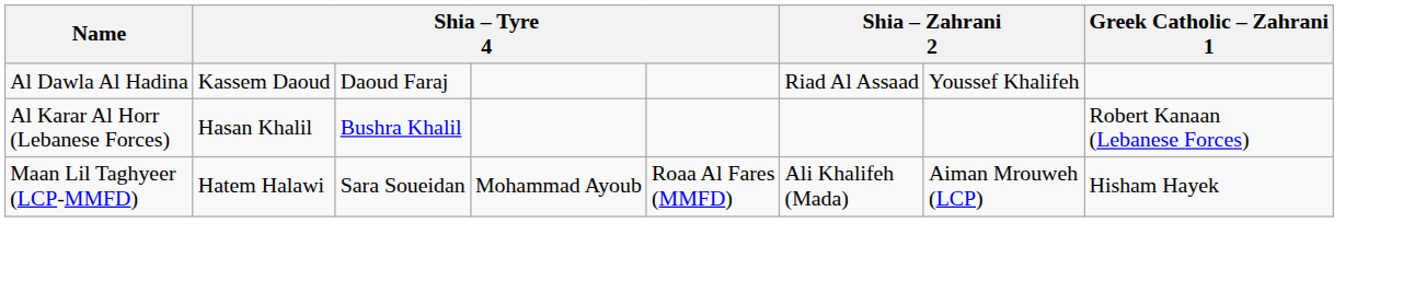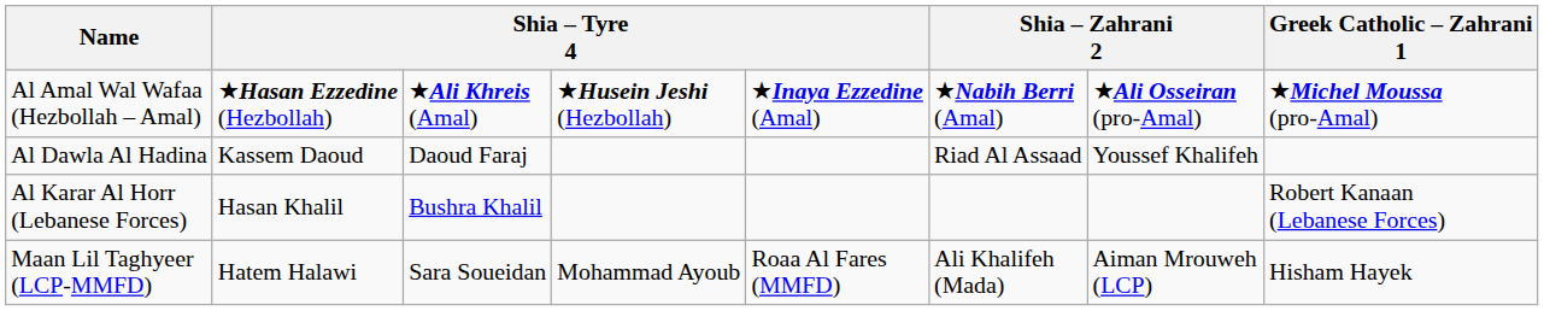 <table class="wikitable">
 <tr>
 <th>Name</th>
 <th colspan="4">Shia – Tyre<br>4</th>
 <th colspan="2">Shia – Zahrani<br>2</th>
 <th>Greek Catholic – Zahrani<br>1</th>
+</tr>
+<tr>
+<td>Al Amal Wal Wafaa<br>(Hezbollah – Amal)</td>
+<td>★<strong><em>Hasan Ezzedine</em></strong><br>(<a href='#'>Hezbollah</a>)</td>
+<td>★<strong><em><a href='#'>Ali Khreis</a></em></strong><br>(<a href='#'>Amal</a>)</td>
+<td>★<strong><em>Husein Jeshi</em></strong><br>(<a href='#'>Hezbollah</a>)</td>
+<td>★<strong><em><a href='#'>Inaya Ezzedine</a></em></strong><br>(<a href='#'>Amal</a>)</td>
+<td>★<strong><em><a href='#'>Nabih Berri</a></em></strong><br>(<a href='#'>Amal</a>)</td>
+<td>★<strong><em><a href='#'>Ali Osseiran</a></em></strong><br>(pro-<a href='#'>Amal</a>)</td>
+<td>★<strong><em><a href='#'>Michel Moussa</a></em></strong><br>(pro-<a href='#'>Amal</a>)</td>
 </tr>
 <tr>
 <td>Al Dawla Al Hadina</td>
 <td>Kassem Daoud</td>
 <td>Daoud Faraj</td>
 <td></td>
 <td></td>
 <td>Riad Al Assaad</td>
 <td>Youssef Khalifeh</td>
 <td></td>
 </tr>
 <tr>
 <td>Al Karar Al Horr<br>(Lebanese Forces)</td>
 <td>Hasan Khalil</td>
 <td><a href='#'>Bushra Khalil</a></td>
 <td></td>
 <td></td>
 <td></td>
 <td></td>
 <td>Robert Kanaan<br>(<a href='#'>Lebanese Forces</a>)</td>
 </tr>
 <tr>
 <td>Maan Lil Taghyeer<br>(<a href='#'>LCP</a>-<a href='#'>MMFD</a>)</td>
 <td>Hatem Halawi</td>
 <td>Sara Soueidan</td>
 <td>Mohammad Ayoub</td>
 <td>Roaa Al Fares<br>(<a href='#'>MMFD</a>)</td>
 <td>Ali Khalifeh<br>(Mada)</td>
 <td>Aiman Mrouweh<br>(<a href='#'>LCP</a>)</td>
 <td>Hisham Hayek</td>
 </tr>
 </table>
